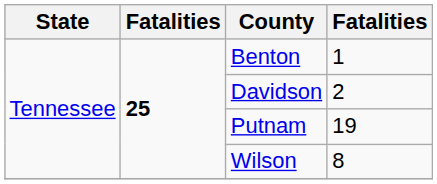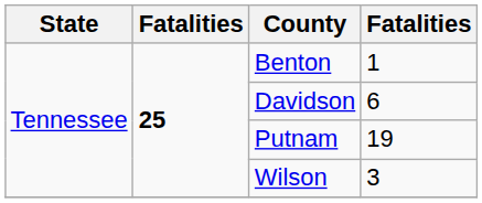 <table class="wikitable" style="margin:0 0 0.5em 1em;float:right;">
 <tr>
 <th scope="col">State</th>
 <th scope="col">Fatalities</th>
 <th scope="col">County</th>
 <th scope="col">Fatalities</th>
 </tr>
 <tr>
 <td rowspan="4"><a href='#'>Tennessee</a></td>
 <td rowspan="4"><strong>25</strong></td>
 <td><a href='#'>Benton</a></td>
 <td>1</td>
 </tr>
 <tr>
 <td><a href='#'>Davidson</a></td>
-<td>2</td>
+<td>6</td>
 </tr>
 <tr>
 <td><a href='#'>Putnam</a></td>
 <td>19</td>
 </tr>
 <tr>
 <td><a href='#'>Wilson</a></td>
-<td>8</td>
+<td>3</td>
 </tr>
 <tr>
 </tr>
 </table>
